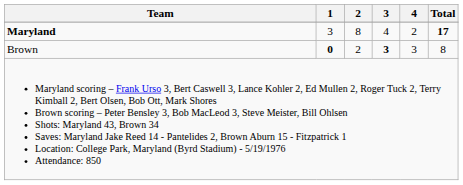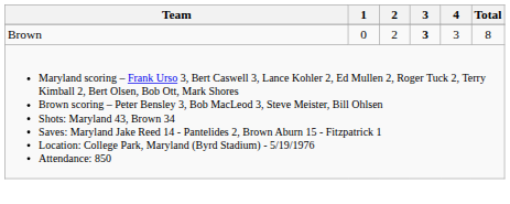 <table class="wikitable" style="text-align:center; max-width:40em">
 <tr>
 <th>Team</th>
 <th style="width:2em">1</th>
 <th style="width:2em">2</th>
 <th style="width:2em">3</th>
 <th style="width:2em">4</th>
 <th style="width:2em">Total</th>
 </tr>
 <tr>
 </tr>
 <tr>
-<td style="text-align:left"><strong>Maryland</strong></td>
-<td>3</td>
-<td>8</td>
-<td>4</td>
-<td>2</td>
-<td><strong>17</strong></td>
-</tr>
-<tr>
 <td style="text-align:left">Brown</td>
-<td><strong>0</strong></td>
+<td>0</td>
 <td>2</td>
 <td><strong>3</strong></td>
 <td>3</td>
 <td>8</td>
 </tr>
 <tr>
 <td colspan=6 style="text-align:left; font-size:88%;"><br><ul><li>Maryland scoring – <a href='#'>Frank Urso</a> 3, Bert Caswell 3, Lance Kohler 2, Ed Mullen 2, Roger Tuck 2, Terry Kimball 2, Bert Olsen, Bob Ott, Mark Shores</li><li>Brown scoring – Peter Bensley 3, Bob MacLeod 3, Steve Meister, Bill Ohlsen</li><li>Shots: Maryland 43, Brown 34</li><li>Saves: Maryland Jake Reed 14 - Pantelides 2, Brown Aburn 15 - Fitzpatrick 1</li><li>Location: College Park, Maryland (Byrd Stadium) - 5/19/1976</li><li>Attendance: 850</li></ul></td>
 </tr>
 </table>
